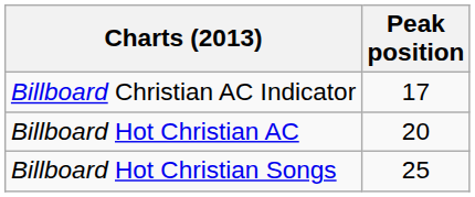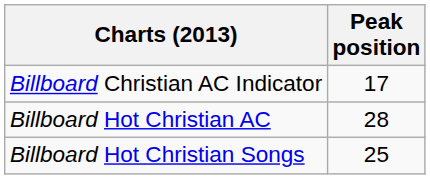 <table class="wikitable">
 <tr>
 <th>Charts (2013)</th>
 <th>Peak<br>position</th>
 </tr>
 <tr>
 <td><em><a href='#'>Billboard</a></em> Christian AC Indicator</td>
 <td align="center">17</td>
 </tr>
 <tr>
 <td><em>Billboard</em> <a href='#'>Hot Christian AC</a></td>
-<td align="center">20</td>
+<td align="center">28</td>
 </tr>
 <tr>
 <td><em>Billboard</em> <a href='#'>Hot Christian Songs</a></td>
 <td align="center">25</td>
 </tr>
 </table>
